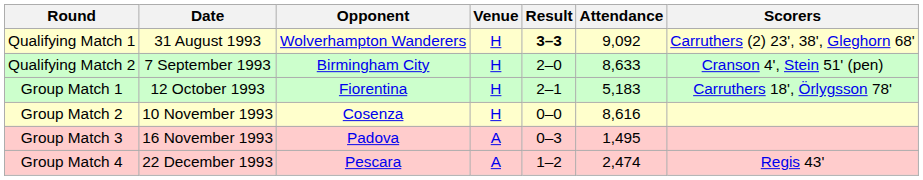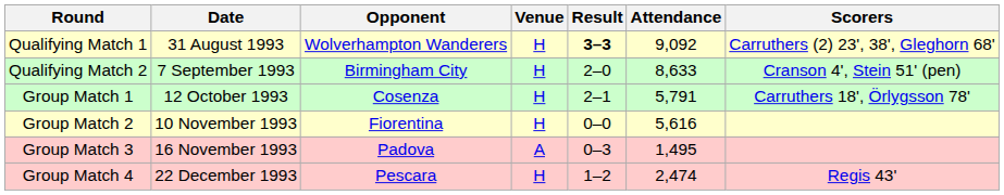 <table class="wikitable" style="font-size:100%; text-align:center">
 <tr>
 <th>Round</th>
 <th>Date</th>
 <th>Opponent</th>
 <th>Venue</th>
 <th>Result</th>
 <th>Attendance</th>
 <th>Scorers</th>
 </tr>
 <tr style="background-color: #FFFFCC;">
 <td>Qualifying Match 1</td>
 <td>31 August 1993</td>
 <td><a href='#'>Wolverhampton Wanderers</a></td>
 <td><a href='#'>H</a></td>
 <td><strong>3–3</strong></td>
 <td>9,092</td>
 <td><a href='#'>Carruthers</a> (2) 23', 38', <a href='#'>Gleghorn</a> 68'</td>
 </tr>
 <tr style="background-color: #CCFFCC;">
 <td>Qualifying Match 2</td>
 <td>7 September 1993</td>
 <td><a href='#'>Birmingham City</a></td>
 <td><a href='#'>H</a></td>
 <td>2–0</td>
 <td>8,633</td>
 <td><a href='#'>Cranson</a> 4', <a href='#'>Stein</a> 51' (pen)</td>
 </tr>
 <tr style="background-color: #CCFFCC;">
 <td>Group Match 1</td>
 <td>12 October 1993</td>
-<td><a href='#'>Fiorentina</a></td>
+<td><a href='#'>Cosenza</a></td>
 <td><a href='#'>H</a></td>
 <td>2–1</td>
-<td>5,183</td>
+<td>5,791</td>
 <td><a href='#'>Carruthers</a> 18', <a href='#'>Örlygsson</a> 78'</td>
 </tr>
 <tr style="background-color: #FFFFCC;">
 <td>Group Match 2</td>
 <td>10 November 1993</td>
-<td><a href='#'>Cosenza</a></td>
+<td><a href='#'>Fiorentina</a></td>
 <td><a href='#'>H</a></td>
 <td>0–0</td>
-<td>8,616</td>
+<td>5,616</td>
 <td></td>
 </tr>
 <tr style="background-color: #FFCCCC;">
 <td>Group Match 3</td>
 <td>16 November 1993</td>
 <td><a href='#'>Padova</a></td>
 <td><a href='#'>A</a></td>
 <td>0–3</td>
 <td>1,495</td>
 <td></td>
 </tr>
 <tr style="background-color: #FFCCCC;">
 <td>Group Match 4</td>
 <td>22 December 1993</td>
 <td><a href='#'>Pescara</a></td>
-<td><a href='#'>A</a></td>
+<td><a href='#'>H</a></td>
 <td>1–2</td>
 <td>2,474</td>
 <td><a href='#'>Regis</a> 43'</td>
 </tr>
 </table>
